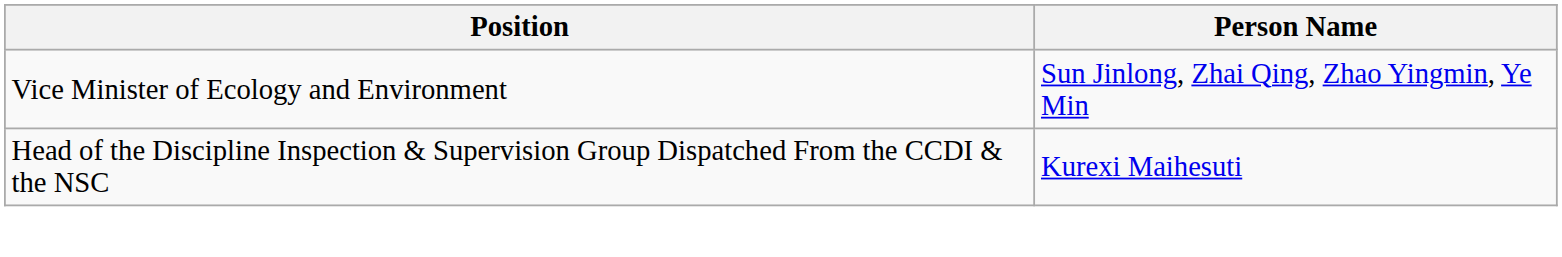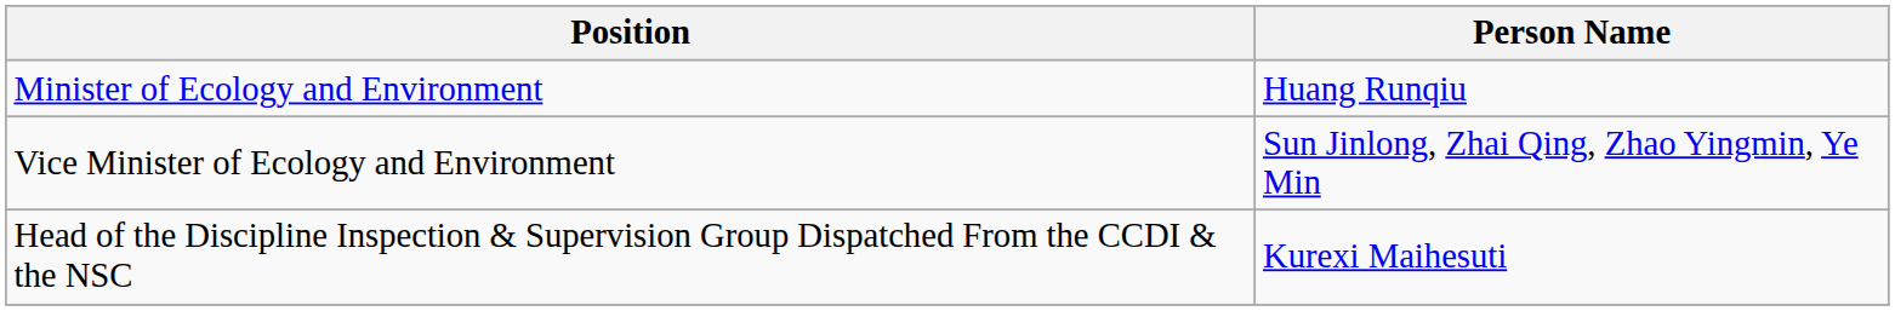 <table class="wikitable">
 <tr>
 <th>Position</th>
 <th>Person Name</th>
+</tr>
+<tr>
+<td><a href='#'>Minister of Ecology and Environment</a></td>
+<td><a href='#'>Huang Runqiu</a></td>
 </tr>
 <tr>
 <td>Vice Minister of Ecology and Environment</td>
 <td><a href='#'>Sun Jinlong</a>, <a href='#'>Zhai Qing</a>, <a href='#'>Zhao Yingmin</a>, <a href='#'>Ye Min</a></td>
 </tr>
 <tr>
 <td>Head of the Discipline Inspection & Supervision Group Dispatched From the CCDI & the NSC</td>
 <td><a href='#'>Kurexi Maihesuti</a></td>
 </tr>
 </table>
